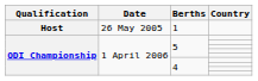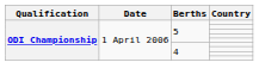 <table class="wikitable">
 <tr>
 <th>Qualification</th>
 <th>Date</th>
 <th>Berths</th>
 <th>Country</th>
-</tr>
-<tr>
-<th>Host</th>
-<td>26 May 2005</td>
-<td>1</td>
-<td></td>
 </tr>
 <tr>
 <th rowspan="9"><a href='#'>ODI Championship</a></th>
 <td rowspan="9">1 April 2006</td>
 <td rowspan="5">5</td>
 <td></td>
 </tr>
 <tr>
 <td></td>
 </tr>
 <tr>
 <td></td>
 </tr>
 <tr>
 <td></td>
 </tr>
 <tr>
 <td></td>
 </tr>
 <tr>
 <td rowspan="4">4</td>
 <td></td>
 </tr>
 <tr>
 <td></td>
 </tr>
 <tr>
 <td></td>
 </tr>
 <tr>
 <td></td>
 </tr>
 </table>
